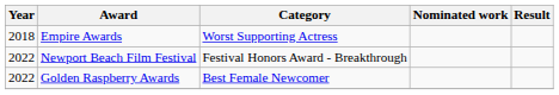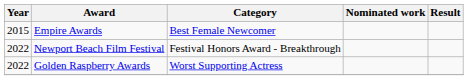 <table class="wikitable sortable">
 <tr>
 <th scope="col">Year</th>
 <th scope="col">Award</th>
 <th scope="col">Category</th>
 <th scope="col">Nominated work</th>
 <th scope="col">Result</th>
 </tr>
 <tr>
-<td>2018</td>
+<td>2015</td>
 <td><a href='#'>Empire Awards</a></td>
-<td><a href='#'>Worst Supporting Actress</a></td>
+<td><a href='#'>Best Female Newcomer</a></td>
 <td></td>
 <td></td>
 </tr>
 <tr>
 <td>2022</td>
 <td><a href='#'>Newport Beach Film Festival</a></td>
 <td>Festival Honors Award - Breakthrough</td>
 <td></td>
 <td></td>
 </tr>
 <tr>
 <td>2022</td>
 <td><a href='#'>Golden Raspberry Awards</a></td>
-<td><a href='#'>Best Female Newcomer</a></td>
+<td><a href='#'>Worst Supporting Actress</a></td>
 <td></td>
 <td></td>
 </tr>
 <tr>
 </tr>
 </table>
